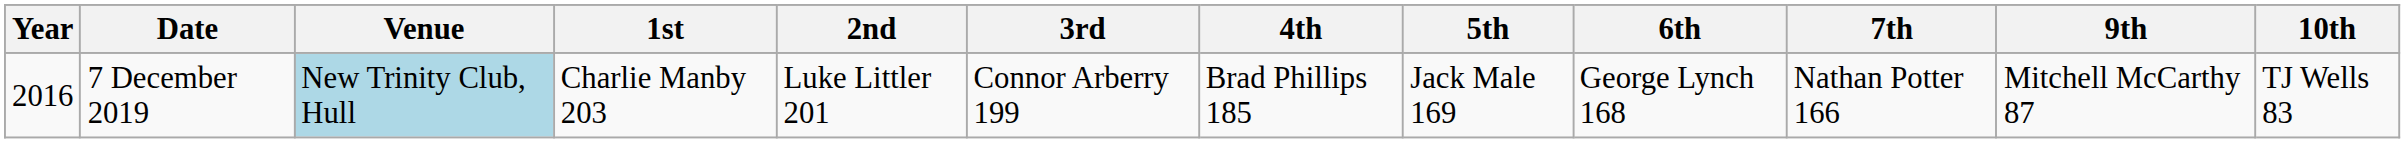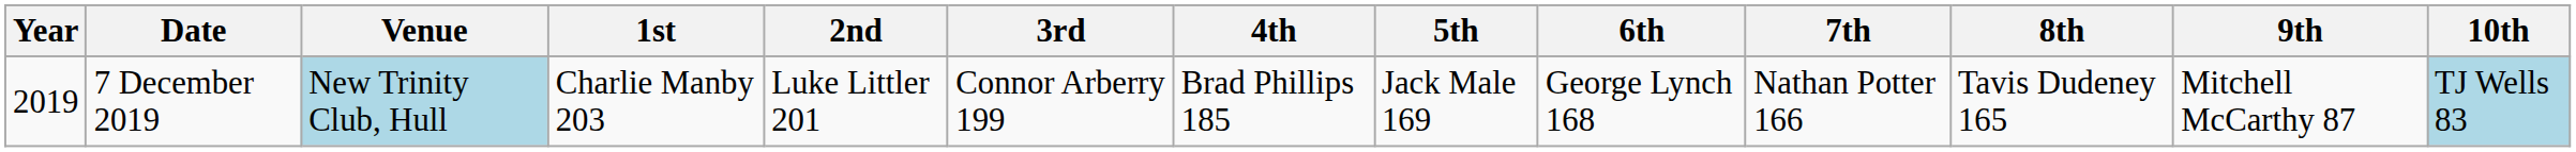 <table class="wikitable">
 <tr>
 <th>Year</th>
 <th>Date</th>
 <th>Venue</th>
 <th>1st</th>
 <th>2nd</th>
 <th>3rd</th>
 <th>4th</th>
 <th>5th</th>
 <th>6th</th>
 <th>7th</th>
+<th>8th</th>
 <th>9th</th>
 <th>10th</th>
 </tr>
 <tr>
-<td>2016</td>
+<td>2019</td>
 <td>7 December 2019</td>
 <td style="background: lightblue;">New Trinity Club, Hull</td>
 <td>Charlie Manby 203</td>
 <td>Luke Littler 201</td>
 <td>Connor Arberry 199</td>
 <td>Brad Phillips 185</td>
 <td>Jack Male 169</td>
 <td>George Lynch 168</td>
 <td>Nathan Potter 166</td>
+<td>Tavis Dudeney 165</td>
 <td>Mitchell McCarthy 87</td>
-<td>TJ Wells 83</td>
+<td style="background: lightblue;">TJ Wells 83</td>
 </tr>
 </table>
